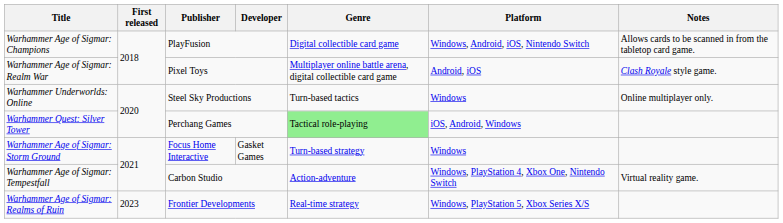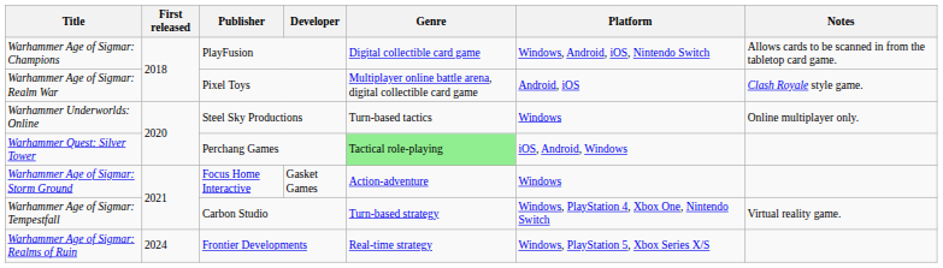 <table class="wikitable sortable" style="font-size: 95%">
 <tr align="center">
 <th>Title</th>
 <th>First released</th>
 <th>Publisher</th>
 <th>Developer</th>
 <th>Genre</th>
 <th scope="col" style="width: 300px;">Platform</th>
 <th scope="col" style="width: 250px;">Notes</th>
 </tr>
 <tr>
 <td><em>Warhammer Age of Sigmar: Champions</em></td>
 <td rowspan="2">2018</td>
 <td colspan="2">PlayFusion</td>
 <td><a href='#'>Digital collectible card game</a></td>
 <td><a href='#'>Windows</a>, <a href='#'>Android</a>, <a href='#'>iOS</a>, <a href='#'>Nintendo Switch</a></td>
 <td>Allows cards to be scanned in from the tabletop card game.</td>
 </tr>
 <tr>
 <td><em>Warhammer Age of Sigmar: Realm War</em></td>
 <td colspan="2">Pixel Toys</td>
 <td><a href='#'>Multiplayer online battle arena</a>, digital collectible card game</td>
 <td><a href='#'>Android</a>, <a href='#'>iOS</a></td>
 <td><em><a href='#'>Clash Royale</a></em> style game.</td>
 </tr>
 <tr>
 <td><em>Warhammer Underworlds: Online</em></td>
 <td rowspan="2">2020</td>
 <td colspan="2">Steel Sky Productions</td>
 <td>Turn-based tactics</td>
 <td><a href='#'>Windows</a></td>
 <td>Online multiplayer only.</td>
 </tr>
 <tr>
 <td><em><a href='#'>Warhammer Quest: Silver Tower</a></em></td>
 <td colspan="2">Perchang Games</td>
 <td style="background: lightgreen;">Tactical role-playing</td>
 <td><a href='#'>iOS</a>, <a href='#'>Android</a>, <a href='#'>Windows</a></td>
 <td></td>
 </tr>
 <tr>
 <td><em><a href='#'>Warhammer Age of Sigmar: Storm Ground</a></em></td>
 <td rowspan="2">2021</td>
 <td><a href='#'>Focus Home Interactive</a></td>
 <td>Gasket Games</td>
-<td><a href='#'>Turn-based strategy</a></td>
+<td><a href='#'>Action-adventure</a></td>
 <td><a href='#'>Windows</a></td>
 <td></td>
 </tr>
 <tr>
 <td><em>Warhammer Age of Sigmar: Tempestfall</em></td>
 <td colspan="2">Carbon Studio</td>
-<td><a href='#'>Action-adventure</a></td>
+<td><a href='#'>Turn-based strategy</a></td>
 <td><a href='#'>Windows</a>, <a href='#'>PlayStation 4</a>, <a href='#'>Xbox One</a>, <a href='#'>Nintendo Switch</a></td>
 <td>Virtual reality game.</td>
 </tr>
 <tr>
 <td><em><a href='#'>Warhammer Age of Sigmar: Realms of Ruin</a></em></td>
-<td>2023</td>
+<td>2024</td>
 <td colspan="2"><a href='#'>Frontier Developments</a></td>
 <td><a href='#'>Real-time strategy</a></td>
 <td><a href='#'>Windows</a>, <a href='#'>PlayStation 5</a>, <a href='#'>Xbox Series X/S</a></td>
 <td></td>
 </tr>
 </table>
